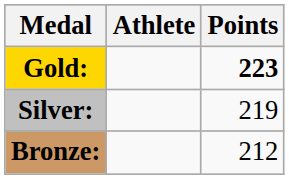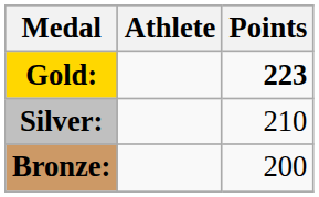 <table class="wikitable">
 <tr>
 <th>Medal</th>
 <th>Athlete</th>
 <th>Points</th>
 </tr>
 <tr>
 <td style="text-align:center;background-color:gold;"><strong>Gold:</strong></td>
 <td><strong></strong></td>
 <td align="right"><strong>223</strong></td>
 </tr>
 <tr>
 <td style="text-align:center;background-color:silver;"><strong>Silver:</strong></td>
 <td></td>
-<td align="right">219</td>
+<td align="right">210</td>
 </tr>
 <tr>
 <td style="text-align:center;background-color:#CC9966;"><strong>Bronze:</strong></td>
 <td></td>
-<td align="right">212</td>
+<td align="right">200</td>
 </tr>
 </table>
